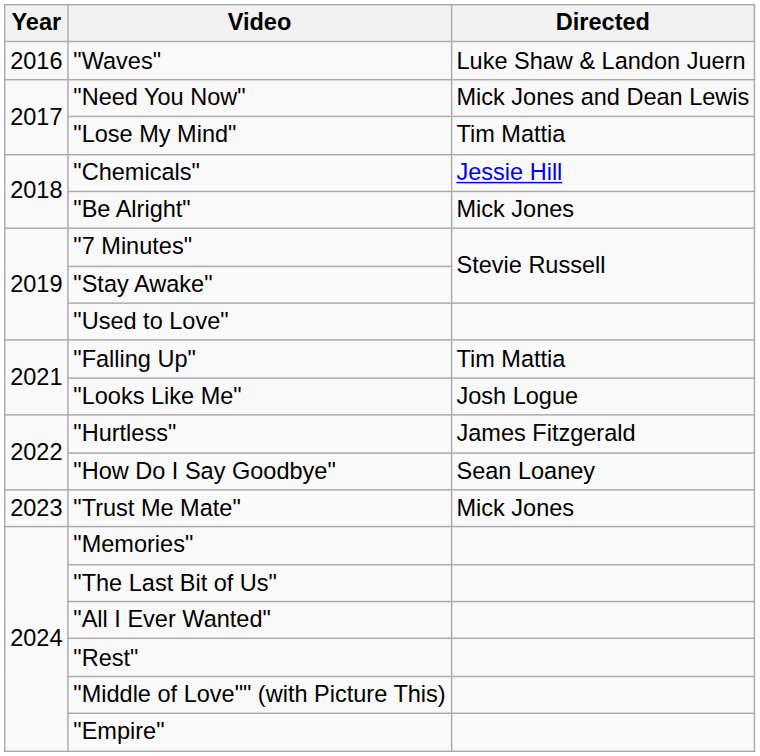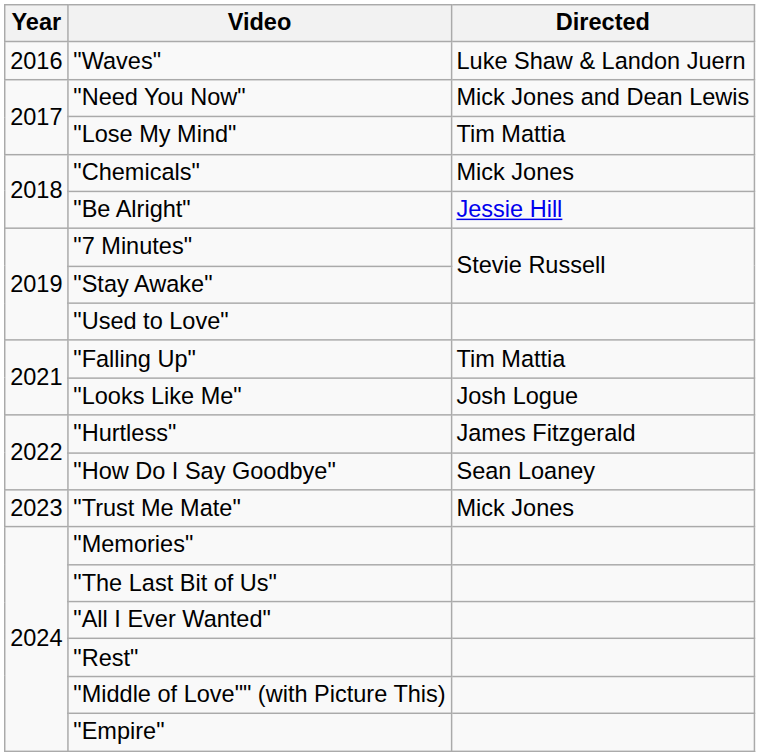 <table class="wikitable">
 <tr>
 <th>Year</th>
 <th>Video</th>
 <th>Directed</th>
 </tr>
 <tr>
 <td>2016</td>
 <td>"Waves"</td>
 <td>Luke Shaw & Landon Juern</td>
 </tr>
 <tr>
 <td rowspan="2">2017</td>
 <td>"Need You Now"</td>
 <td>Mick Jones and Dean Lewis</td>
 </tr>
 <tr>
 <td>"Lose My Mind"</td>
 <td>Tim Mattia</td>
 </tr>
 <tr>
 <td rowspan="2">2018</td>
 <td>"Chemicals"</td>
-<td><a href='#'>Jessie Hill</a></td>
+<td>Mick Jones</td>
 </tr>
 <tr>
 <td>"Be Alright"</td>
-<td>Mick Jones</td>
+<td><a href='#'>Jessie Hill</a></td>
 </tr>
 <tr>
 <td rowspan="3">2019</td>
 <td>"7 Minutes"</td>
 <td rowspan="2">Stevie Russell</td>
 </tr>
 <tr>
 <td>"Stay Awake"</td>
 </tr>
 <tr>
 <td>"Used to Love"</td>
 <td></td>
 </tr>
 <tr>
 <td rowspan="2">2021</td>
 <td>"Falling Up"</td>
 <td>Tim Mattia</td>
 </tr>
 <tr>
 <td>"Looks Like Me"</td>
 <td>Josh Logue</td>
 </tr>
 <tr>
 <td rowspan="2">2022</td>
 <td>"Hurtless"</td>
 <td>James Fitzgerald</td>
 </tr>
 <tr>
 <td>"How Do I Say Goodbye"</td>
 <td>Sean Loaney</td>
 </tr>
 <tr>
 <td rowspan="1">2023</td>
 <td>"Trust Me Mate"</td>
 <td>Mick Jones</td>
 </tr>
 <tr>
 <td rowspan="6">2024</td>
 <td>"Memories"</td>
 <td></td>
 </tr>
 <tr>
 <td>"The Last Bit of Us"</td>
 <td></td>
 </tr>
 <tr>
 <td>"All I Ever Wanted"</td>
 <td></td>
 </tr>
 <tr>
 <td>"Rest"</td>
 <td></td>
 </tr>
 <tr>
 <td>"Middle of Love"" (with Picture This)</td>
 <td></td>
 </tr>
 <tr>
 <td>"Empire"</td>
 <td></td>
 </tr>
 <tr>
 </tr>
 </table>
